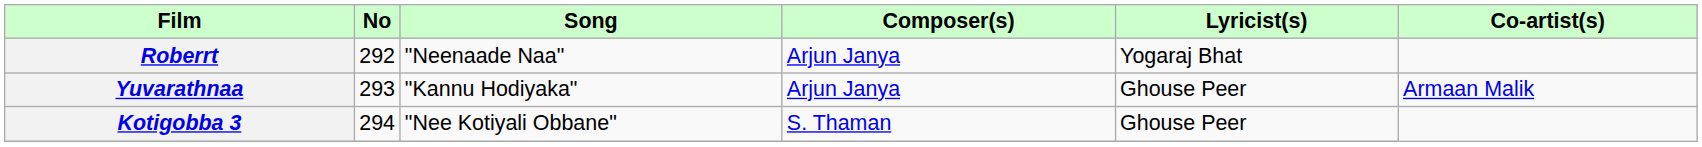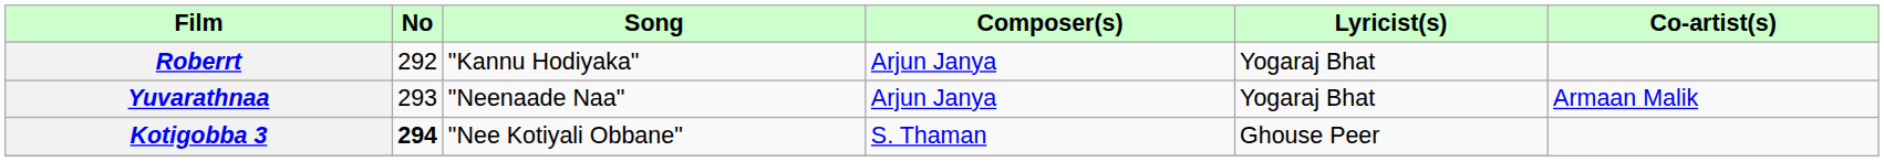 <table class="wikitable plainrowheaders" width="100%" textcolor:#000;">
 <tr style="background:#cfc; text-align:center;">
 <td scope="col" width="21%"><strong>Film</strong></td>
 <td><strong>No</strong></td>
 <td scope="col" width="23%"><strong>Song</strong></td>
 <td scope="col" width="20%"><strong>Composer(s)</strong></td>
 <td scope="col" width="17%"><strong>Lyricist(s)</strong></td>
 <td scope="col" width="18%"><strong>Co-artist(s)</strong></td>
 </tr>
 <tr>
 <th><em><a href='#'>Roberrt</a></em></th>
 <td>292</td>
-<td>"Neenaade Naa"</td>
+<td>"Kannu Hodiyaka"</td>
 <td><a href='#'>Arjun Janya</a></td>
 <td>Yogaraj Bhat</td>
 <td></td>
 </tr>
 <tr>
 <th><em><a href='#'>Yuvarathnaa</a></em></th>
 <td>293</td>
-<td>"Kannu Hodiyaka"</td>
+<td>"Neenaade Naa"</td>
 <td><a href='#'>Arjun Janya</a></td>
-<td>Ghouse Peer</td>
+<td>Yogaraj Bhat</td>
 <td><a href='#'>Armaan Malik</a></td>
 </tr>
 <tr>
 <th><em><a href='#'>Kotigobba 3</a></em></th>
-<td>294</td>
+<td><strong>294</strong></td>
 <td>"Nee Kotiyali Obbane"</td>
 <td><a href='#'>S. Thaman</a></td>
 <td>Ghouse Peer</td>
 </tr>
 <tr>
 </tr>
 </table>
